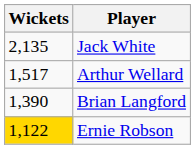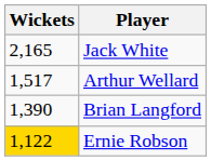 <table class="wikitable">
 <tr>
 <th>Wickets</th>
 <th>Player</th>
 </tr>
 <tr>
-<td>2,135</td>
+<td>2,165</td>
 <td><a href='#'>Jack White</a></td>
 </tr>
 <tr>
 <td>1,517</td>
 <td><a href='#'>Arthur Wellard</a></td>
 </tr>
 <tr>
 <td>1,390</td>
 <td><a href='#'>Brian Langford</a></td>
 </tr>
 <tr>
 <td style="background: gold;">1,122</td>
 <td><a href='#'>Ernie Robson</a></td>
 </tr>
 </table>
